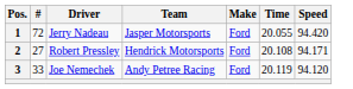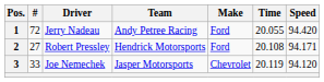 <table class="wikitable" style="font-size:95%">
 <tr>
 <th>Pos.</th>
 <th>#</th>
 <th>Driver</th>
 <th>Team</th>
 <th>Make</th>
 <th>Time</th>
 <th>Speed</th>
 </tr>
 <tr>
 <th>1</th>
 <td>72</td>
 <td><a href='#'>Jerry Nadeau</a></td>
-<td><a href='#'>Jasper Motorsports</a></td>
+<td><a href='#'>Andy Petree Racing</a></td>
 <td><a href='#'>Ford</a></td>
 <td>20.055</td>
 <td>94.420</td>
 </tr>
 <tr>
 <th>2</th>
 <td>27</td>
 <td><a href='#'>Robert Pressley</a></td>
 <td><a href='#'>Hendrick Motorsports</a></td>
 <td><a href='#'>Ford</a></td>
 <td>20.108</td>
 <td>94.171</td>
 </tr>
 <tr>
 <th>3</th>
 <td>33</td>
 <td><a href='#'>Joe Nemechek</a></td>
-<td><a href='#'>Andy Petree Racing</a></td>
-<td><a href='#'>Ford</a></td>
+<td><a href='#'>Jasper Motorsports</a></td>
+<td><a href='#'>Chevrolet</a></td>
 <td>20.119</td>
 <td>94.120</td>
 </tr>
 <tr>
 <th colspan="7"></th>
 </tr>
 </table>
